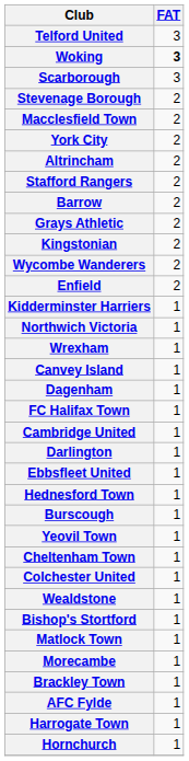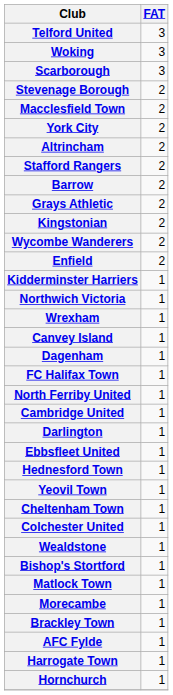 <table class="sortable wikitable mw-datatable plainrowheaders" style="text-align: right">
 <tr>
 <th scope="col">Club</th>
 <th scope="col" abbr="F.A. Trophy"><a href='#'>FAT</a></th>
 </tr>
 <tr>
 <th scope="row"><a href='#'>Telford United</a></th>
 <td>3</td>
 </tr>
 <tr>
 <th scope="row"><a href='#'>Woking</a></th>
-<td><strong>3</strong></td>
+<td>3</td>
 </tr>
 <tr>
 <th scope="row"><a href='#'>Scarborough</a></th>
 <td>3</td>
 </tr>
 <tr>
 <th scope="row"><a href='#'>Stevenage Borough</a></th>
 <td>2</td>
 </tr>
 <tr>
 <th scope="row"><a href='#'>Macclesfield Town</a></th>
 <td>2</td>
 </tr>
 <tr>
 <th scope="row"><a href='#'>York City</a></th>
 <td>2</td>
 </tr>
 <tr>
 <th scope="row"><a href='#'>Altrincham</a></th>
 <td>2</td>
 </tr>
 <tr>
 <th scope="row"><a href='#'>Stafford Rangers</a></th>
 <td>2</td>
 </tr>
 <tr>
 <th scope="row"><a href='#'>Barrow</a></th>
 <td>2</td>
 </tr>
 <tr>
 <th scope="row"><a href='#'>Grays Athletic</a></th>
 <td>2</td>
 </tr>
 <tr>
 <th scope="row"><a href='#'>Kingstonian</a></th>
 <td>2</td>
 </tr>
 <tr>
 <th scope="row"><a href='#'>Wycombe Wanderers</a></th>
 <td>2</td>
 </tr>
 <tr>
 <th scope="row"><a href='#'>Enfield</a></th>
 <td>2</td>
 </tr>
 <tr>
 <th scope="row"><a href='#'>Kidderminster Harriers</a></th>
 <td>1</td>
 </tr>
 <tr>
 <th scope="row"><a href='#'>Northwich Victoria</a></th>
 <td>1</td>
 </tr>
 <tr>
 <th scope="row"><a href='#'>Wrexham</a></th>
 <td>1</td>
 </tr>
 <tr>
 <th scope="row"><a href='#'>Canvey Island</a></th>
 <td>1</td>
 </tr>
 <tr>
 <th scope="row"><a href='#'>Dagenham</a></th>
 <td>1</td>
 </tr>
 <tr>
 <th scope="row"><a href='#'>FC Halifax Town</a></th>
 <td>1</td>
 </tr>
 <tr>
+<th scope="row"><a href='#'>North Ferriby United</a></th>
+<td>1</td>
+</tr>
+<tr>
 <th scope="row"><a href='#'>Cambridge United</a></th>
 <td>1</td>
 </tr>
 <tr>
 <th scope="row"><a href='#'>Darlington</a></th>
 <td>1</td>
 </tr>
 <tr>
 <th scope="row"><a href='#'>Ebbsfleet United</a></th>
 <td>1</td>
 </tr>
 <tr>
 <th scope="row"><a href='#'>Hednesford Town</a></th>
-<td>1</td>
-</tr>
-<tr>
-<th scope="row"><a href='#'>Burscough</a></th>
 <td>1</td>
 </tr>
 <tr>
 <th scope="row"><a href='#'>Yeovil Town</a></th>
 <td>1</td>
 </tr>
 <tr>
 <th scope="row"><a href='#'>Cheltenham Town</a></th>
 <td>1</td>
 </tr>
 <tr>
 <th scope="row"><a href='#'>Colchester United</a></th>
 <td>1</td>
 </tr>
 <tr>
 <th scope="row"><a href='#'>Wealdstone</a></th>
 <td>1</td>
 </tr>
 <tr>
 <th scope="row"><a href='#'>Bishop's Stortford</a></th>
 <td>1</td>
 </tr>
 <tr>
 <th scope="row"><a href='#'>Matlock Town</a></th>
 <td>1</td>
 </tr>
 <tr>
 <th scope="row"><a href='#'>Morecambe</a></th>
 <td>1</td>
 </tr>
 <tr>
 <th scope="row"><a href='#'>Brackley Town</a></th>
 <td>1</td>
 </tr>
 <tr>
 <th scope="row"><a href='#'>AFC Fylde</a></th>
 <td>1</td>
 </tr>
 <tr>
 <th scope="row"><a href='#'>Harrogate Town</a></th>
 <td>1</td>
 </tr>
 <tr>
 <th scope="row"><a href='#'>Hornchurch</a></th>
 <td>1</td>
 </tr>
 <tr>
 </tr>
 </table>
